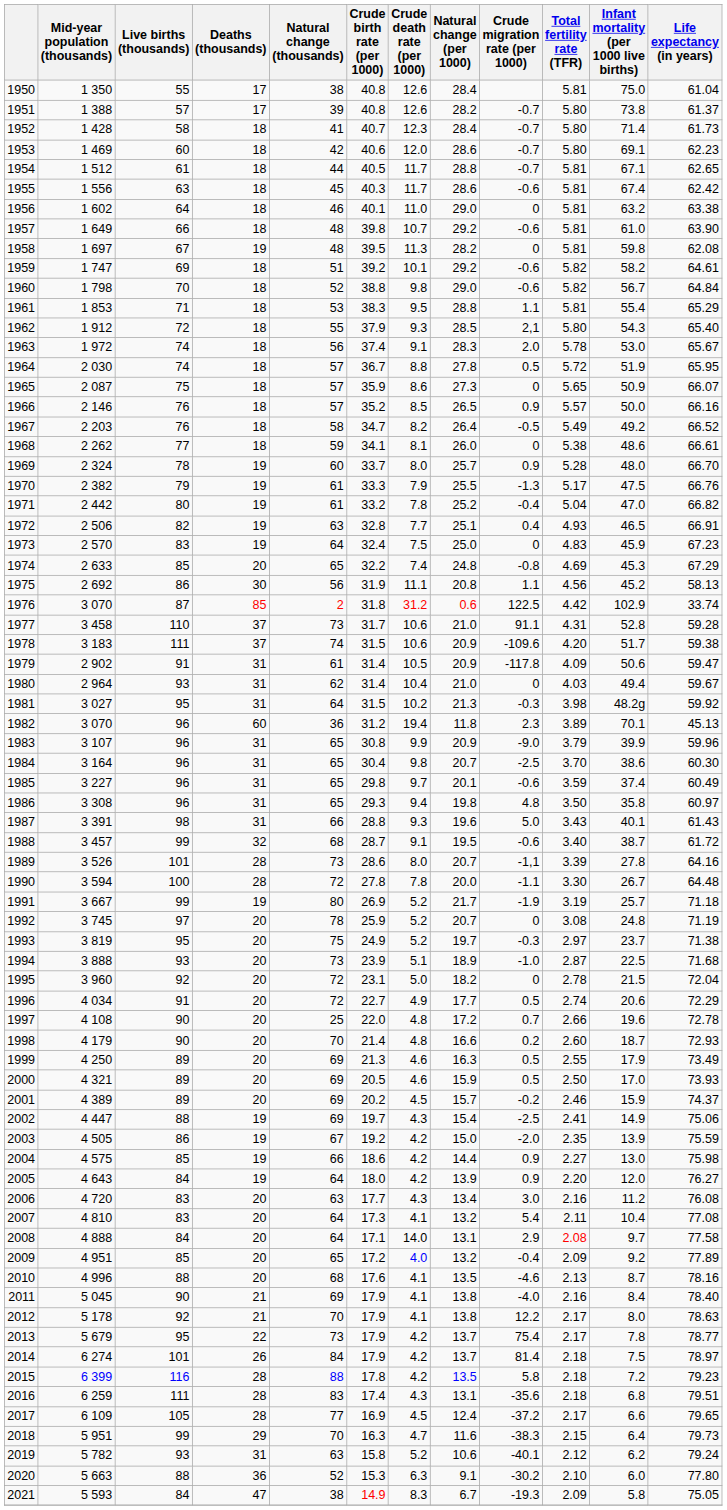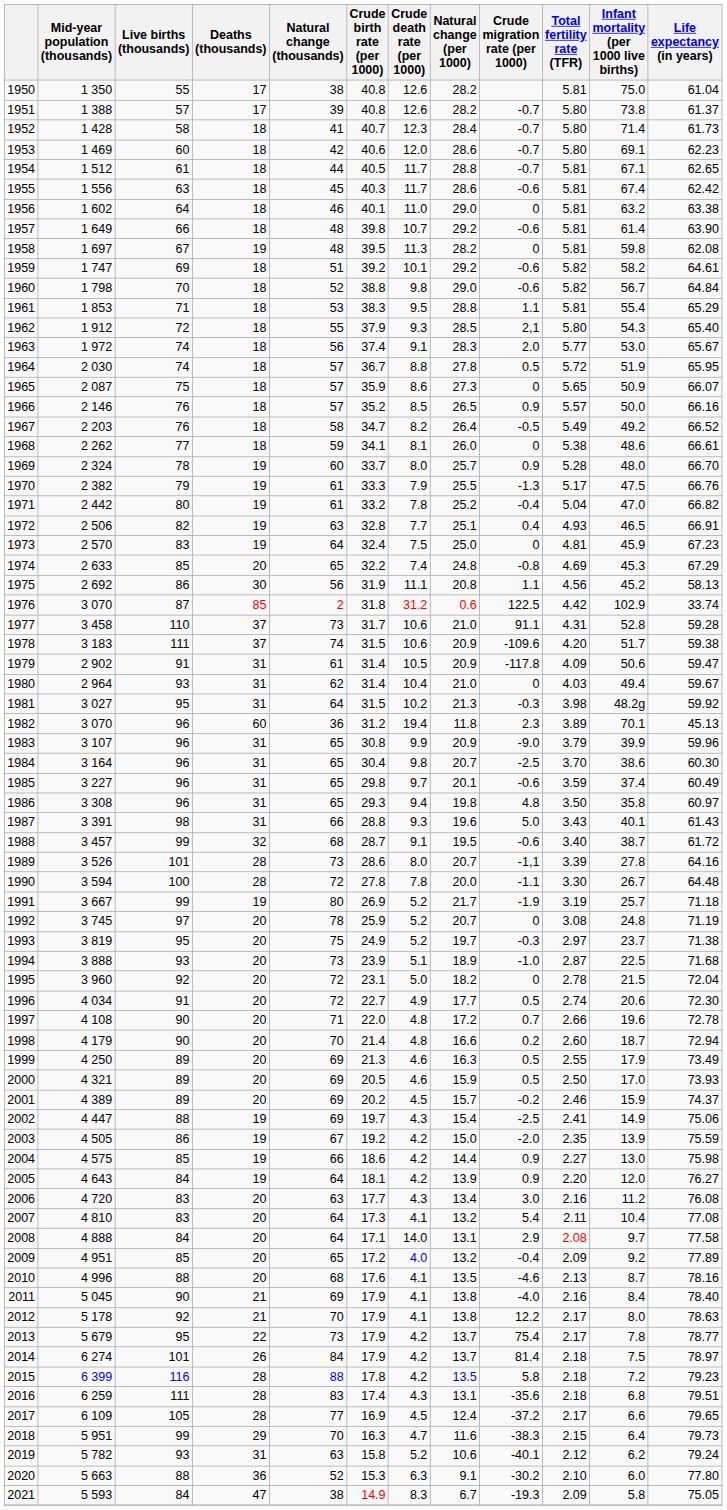 <table class="wikitable sortable" style="text-align:right">
 <tr>
 <th></th>
 <th style="width:80pt;">Mid-year population (thousands)</th>
 <th style="width:80pt;">Live births (thousands)</th>
 <th style="width:80pt;">Deaths (thousands)</th>
 <th style="width:80pt;">Natural change (thousands)</th>
 <th style="width:80pt;">Crude birth rate (per 1000)</th>
 <th style="width:80pt;">Crude death rate (per 1000)</th>
 <th style="width:80pt;">Natural change (per 1000)</th>
 <th style="width:80pt;">Crude migration rate (per 1000)</th>
 <th style="width:80pt;"><a href='#'>Total fertility rate</a> (TFR)</th>
 <th style="width:80pt;"><a href='#'>Infant mortality</a> (per 1000 live births)</th>
 <th style="width:80pt;"><a href='#'>Life expectancy</a> (in years)</th>
 </tr>
 <tr>
 <td>1950</td>
 <td>1 350</td>
 <td>55</td>
 <td>17</td>
 <td>38</td>
 <td>40.8</td>
 <td>12.6</td>
-<td>28.4</td>
+<td>28.2</td>
 <td></td>
 <td>5.81</td>
 <td>75.0</td>
 <td>61.04</td>
 </tr>
 <tr>
 <td>1951</td>
 <td>1 388</td>
 <td>57</td>
 <td>17</td>
 <td>39</td>
 <td>40.8</td>
 <td>12.6</td>
 <td>28.2</td>
 <td>-0.7</td>
 <td>5.80</td>
 <td>73.8</td>
 <td>61.37</td>
 </tr>
 <tr>
 <td>1952</td>
 <td>1 428</td>
 <td>58</td>
 <td>18</td>
 <td>41</td>
 <td>40.7</td>
 <td>12.3</td>
 <td>28.4</td>
 <td>-0.7</td>
 <td>5.80</td>
 <td>71.4</td>
 <td>61.73</td>
 </tr>
 <tr>
 <td>1953</td>
 <td>1 469</td>
 <td>60</td>
 <td>18</td>
 <td>42</td>
 <td>40.6</td>
 <td>12.0</td>
 <td>28.6</td>
 <td>-0.7</td>
 <td>5.80</td>
 <td>69.1</td>
 <td>62.23</td>
 </tr>
 <tr>
 <td>1954</td>
 <td>1 512</td>
 <td>61</td>
 <td>18</td>
 <td>44</td>
 <td>40.5</td>
 <td>11.7</td>
 <td>28.8</td>
 <td>-0.7</td>
 <td>5.81</td>
 <td>67.1</td>
 <td>62.65</td>
 </tr>
 <tr>
 <td>1955</td>
 <td>1 556</td>
 <td>63</td>
 <td>18</td>
 <td>45</td>
 <td>40.3</td>
 <td>11.7</td>
 <td>28.6</td>
 <td>-0.6</td>
 <td>5.81</td>
 <td>67.4</td>
 <td>62.42</td>
 </tr>
 <tr>
 <td>1956</td>
 <td>1 602</td>
 <td>64</td>
 <td>18</td>
 <td>46</td>
 <td>40.1</td>
 <td>11.0</td>
 <td>29.0</td>
 <td>0</td>
 <td>5.81</td>
 <td>63.2</td>
 <td>63.38</td>
 </tr>
 <tr>
 <td>1957</td>
 <td>1 649</td>
 <td>66</td>
 <td>18</td>
 <td>48</td>
 <td>39.8</td>
 <td>10.7</td>
 <td>29.2</td>
 <td>-0.6</td>
 <td>5.81</td>
-<td>61.0</td>
+<td>61.4</td>
 <td>63.90</td>
 </tr>
 <tr>
 <td>1958</td>
 <td>1 697</td>
 <td>67</td>
 <td>19</td>
 <td>48</td>
 <td>39.5</td>
 <td>11.3</td>
 <td>28.2</td>
 <td>0</td>
 <td>5.81</td>
 <td>59.8</td>
 <td>62.08</td>
 </tr>
 <tr>
 <td>1959</td>
 <td>1 747</td>
 <td>69</td>
 <td>18</td>
 <td>51</td>
 <td>39.2</td>
 <td>10.1</td>
 <td>29.2</td>
 <td>-0.6</td>
 <td>5.82</td>
 <td>58.2</td>
 <td>64.61</td>
 </tr>
 <tr>
 <td>1960</td>
 <td>1 798</td>
 <td>70</td>
 <td>18</td>
 <td>52</td>
 <td>38.8</td>
 <td>9.8</td>
 <td>29.0</td>
 <td>-0.6</td>
 <td>5.82</td>
 <td>56.7</td>
 <td>64.84</td>
 </tr>
 <tr>
 <td>1961</td>
 <td>1 853</td>
 <td>71</td>
 <td>18</td>
 <td>53</td>
 <td>38.3</td>
 <td>9.5</td>
 <td>28.8</td>
 <td>1.1</td>
 <td>5.81</td>
 <td>55.4</td>
 <td>65.29</td>
 </tr>
 <tr>
 <td>1962</td>
 <td>1 912</td>
 <td>72</td>
 <td>18</td>
 <td>55</td>
 <td>37.9</td>
 <td>9.3</td>
 <td>28.5</td>
 <td>2,1</td>
 <td>5.80</td>
 <td>54.3</td>
 <td>65.40</td>
 </tr>
 <tr>
 <td>1963</td>
 <td>1 972</td>
 <td>74</td>
 <td>18</td>
 <td>56</td>
 <td>37.4</td>
 <td>9.1</td>
 <td>28.3</td>
 <td>2.0</td>
-<td>5.78</td>
+<td>5.77</td>
 <td>53.0</td>
 <td>65.67</td>
 </tr>
 <tr>
 <td>1964</td>
 <td>2 030</td>
 <td>74</td>
 <td>18</td>
 <td>57</td>
 <td>36.7</td>
 <td>8.8</td>
 <td>27.8</td>
 <td>0.5</td>
 <td>5.72</td>
 <td>51.9</td>
 <td>65.95</td>
 </tr>
 <tr>
 <td>1965</td>
 <td>2 087</td>
 <td>75</td>
 <td>18</td>
 <td>57</td>
 <td>35.9</td>
 <td>8.6</td>
 <td>27.3</td>
 <td>0</td>
 <td>5.65</td>
 <td>50.9</td>
 <td>66.07</td>
 </tr>
 <tr>
 <td>1966</td>
 <td>2 146</td>
 <td>76</td>
 <td>18</td>
 <td>57</td>
 <td>35.2</td>
 <td>8.5</td>
 <td>26.5</td>
 <td>0.9</td>
 <td>5.57</td>
 <td>50.0</td>
 <td>66.16</td>
 </tr>
 <tr>
 <td>1967</td>
 <td>2 203</td>
 <td>76</td>
 <td>18</td>
 <td>58</td>
 <td>34.7</td>
 <td>8.2</td>
 <td>26.4</td>
 <td>-0.5</td>
 <td>5.49</td>
 <td>49.2</td>
 <td>66.52</td>
 </tr>
 <tr>
 <td>1968</td>
 <td>2 262</td>
 <td>77</td>
 <td>18</td>
 <td>59</td>
 <td>34.1</td>
 <td>8.1</td>
 <td>26.0</td>
 <td>0</td>
 <td>5.38</td>
 <td>48.6</td>
 <td>66.61</td>
 </tr>
 <tr>
 <td>1969</td>
 <td>2 324</td>
 <td>78</td>
 <td>19</td>
 <td>60</td>
 <td>33.7</td>
 <td>8.0</td>
 <td>25.7</td>
 <td>0.9</td>
 <td>5.28</td>
 <td>48.0</td>
 <td>66.70</td>
 </tr>
 <tr>
 <td>1970</td>
 <td>2 382</td>
 <td>79</td>
 <td>19</td>
 <td>61</td>
 <td>33.3</td>
 <td>7.9</td>
 <td>25.5</td>
 <td>-1.3</td>
 <td>5.17</td>
 <td>47.5</td>
 <td>66.76</td>
 </tr>
 <tr>
 <td>1971</td>
 <td>2 442</td>
 <td>80</td>
 <td>19</td>
 <td>61</td>
 <td>33.2</td>
 <td>7.8</td>
 <td>25.2</td>
 <td>-0.4</td>
 <td>5.04</td>
 <td>47.0</td>
 <td>66.82</td>
 </tr>
 <tr>
 <td>1972</td>
 <td>2 506</td>
 <td>82</td>
 <td>19</td>
 <td>63</td>
 <td>32.8</td>
 <td>7.7</td>
 <td>25.1</td>
 <td>0.4</td>
 <td>4.93</td>
 <td>46.5</td>
 <td>66.91</td>
 </tr>
 <tr>
 <td>1973</td>
 <td>2 570</td>
 <td>83</td>
 <td>19</td>
 <td>64</td>
 <td>32.4</td>
 <td>7.5</td>
 <td>25.0</td>
 <td>0</td>
-<td>4.83</td>
+<td>4.81</td>
 <td>45.9</td>
 <td>67.23</td>
 </tr>
 <tr>
 <td>1974</td>
 <td>2 633</td>
 <td>85</td>
 <td>20</td>
 <td>65</td>
 <td>32.2</td>
 <td>7.4</td>
 <td>24.8</td>
 <td>-0.8</td>
 <td>4.69</td>
 <td>45.3</td>
 <td>67.29</td>
 </tr>
 <tr>
 <td>1975</td>
 <td>2 692</td>
 <td>86</td>
 <td>30</td>
 <td>56</td>
 <td>31.9</td>
 <td>11.1</td>
 <td>20.8</td>
 <td>1.1</td>
 <td>4.56</td>
 <td>45.2</td>
 <td>58.13</td>
 </tr>
 <tr>
 <td>1976</td>
 <td>3 070</td>
 <td>87</td>
 <td style="color: red">85</td>
 <td style="color: red">2</td>
 <td>31.8</td>
 <td style="color:red">31.2</td>
 <td style="color:red">0.6</td>
 <td>122.5</td>
 <td>4.42</td>
 <td>102.9</td>
 <td>33.74</td>
 </tr>
 <tr>
 <td>1977</td>
 <td>3 458</td>
 <td>110</td>
 <td>37</td>
 <td>73</td>
 <td>31.7</td>
 <td>10.6</td>
 <td>21.0</td>
 <td>91.1</td>
 <td>4.31</td>
 <td>52.8</td>
 <td>59.28</td>
 </tr>
 <tr>
 <td>1978</td>
 <td>3 183</td>
 <td>111</td>
 <td>37</td>
 <td>74</td>
 <td>31.5</td>
 <td>10.6</td>
 <td>20.9</td>
 <td>-109.6</td>
 <td>4.20</td>
 <td>51.7</td>
 <td>59.38</td>
 </tr>
 <tr>
 <td>1979</td>
 <td>2 902</td>
 <td>91</td>
 <td>31</td>
 <td>61</td>
 <td>31.4</td>
 <td>10.5</td>
 <td>20.9</td>
 <td>-117.8</td>
 <td>4.09</td>
 <td>50.6</td>
 <td>59.47</td>
 </tr>
 <tr>
 <td>1980</td>
 <td>2 964</td>
 <td>93</td>
 <td>31</td>
 <td>62</td>
 <td>31.4</td>
 <td>10.4</td>
 <td>21.0</td>
 <td>0</td>
 <td>4.03</td>
 <td>49.4</td>
 <td>59.67</td>
 </tr>
 <tr>
 <td>1981</td>
 <td>3 027</td>
 <td>95</td>
 <td>31</td>
 <td>64</td>
 <td>31.5</td>
 <td>10.2</td>
 <td>21.3</td>
 <td>-0.3</td>
 <td>3.98</td>
 <td>48.2g</td>
 <td>59.92</td>
 </tr>
 <tr>
 <td>1982</td>
 <td>3 070</td>
 <td>96</td>
 <td>60</td>
 <td>36</td>
 <td>31.2</td>
 <td>19.4</td>
 <td>11.8</td>
 <td>2.3</td>
 <td>3.89</td>
 <td>70.1</td>
 <td>45.13</td>
 </tr>
 <tr>
 <td>1983</td>
 <td>3 107</td>
 <td>96</td>
 <td>31</td>
 <td>65</td>
 <td>30.8</td>
 <td>9.9</td>
 <td>20.9</td>
 <td>-9.0</td>
 <td>3.79</td>
 <td>39.9</td>
 <td>59.96</td>
 </tr>
 <tr>
 <td>1984</td>
 <td>3 164</td>
 <td>96</td>
 <td>31</td>
 <td>65</td>
 <td>30.4</td>
 <td>9.8</td>
 <td>20.7</td>
 <td>-2.5</td>
 <td>3.70</td>
 <td>38.6</td>
 <td>60.30</td>
 </tr>
 <tr>
 <td>1985</td>
 <td>3 227</td>
 <td>96</td>
 <td>31</td>
 <td>65</td>
 <td>29.8</td>
 <td>9.7</td>
 <td>20.1</td>
 <td>-0.6</td>
 <td>3.59</td>
 <td>37.4</td>
 <td>60.49</td>
 </tr>
 <tr>
 <td>1986</td>
 <td>3 308</td>
 <td>96</td>
 <td>31</td>
 <td>65</td>
 <td>29.3</td>
 <td>9.4</td>
 <td>19.8</td>
 <td>4.8</td>
 <td>3.50</td>
 <td>35.8</td>
 <td>60.97</td>
 </tr>
 <tr>
 <td>1987</td>
 <td>3 391</td>
 <td>98</td>
 <td>31</td>
 <td>66</td>
 <td>28.8</td>
 <td>9.3</td>
 <td>19.6</td>
 <td>5.0</td>
 <td>3.43</td>
 <td>40.1</td>
 <td>61.43</td>
 </tr>
 <tr>
 <td>1988</td>
 <td>3 457</td>
 <td>99</td>
 <td>32</td>
 <td>68</td>
 <td>28.7</td>
 <td>9.1</td>
 <td>19.5</td>
 <td>-0.6</td>
 <td>3.40</td>
 <td>38.7</td>
 <td>61.72</td>
 </tr>
 <tr>
 <td>1989</td>
 <td>3 526</td>
 <td>101</td>
 <td>28</td>
 <td>73</td>
 <td>28.6</td>
 <td>8.0</td>
 <td>20.7</td>
 <td>-1,1</td>
 <td>3.39</td>
 <td>27.8</td>
 <td>64.16</td>
 </tr>
 <tr>
 <td>1990</td>
 <td>3 594</td>
 <td>100</td>
 <td>28</td>
 <td>72</td>
 <td>27.8</td>
 <td>7.8</td>
 <td>20.0</td>
 <td>-1.1</td>
 <td>3.30</td>
 <td>26.7</td>
 <td>64.48</td>
 </tr>
 <tr>
 <td>1991</td>
 <td>3 667</td>
 <td>99</td>
 <td>19</td>
 <td>80</td>
 <td>26.9</td>
 <td>5.2</td>
 <td>21.7</td>
 <td>-1.9</td>
 <td>3.19</td>
 <td>25.7</td>
 <td>71.18</td>
 </tr>
 <tr>
 <td>1992</td>
 <td>3 745</td>
 <td>97</td>
 <td>20</td>
 <td>78</td>
 <td>25.9</td>
 <td>5.2</td>
 <td>20.7</td>
 <td>0</td>
 <td>3.08</td>
 <td>24.8</td>
 <td>71.19</td>
 </tr>
 <tr>
 <td>1993</td>
 <td>3 819</td>
 <td>95</td>
 <td>20</td>
 <td>75</td>
 <td>24.9</td>
 <td>5.2</td>
 <td>19.7</td>
 <td>-0.3</td>
 <td>2.97</td>
 <td>23.7</td>
 <td>71.38</td>
 </tr>
 <tr>
 <td>1994</td>
 <td>3 888</td>
 <td>93</td>
 <td>20</td>
 <td>73</td>
 <td>23.9</td>
 <td>5.1</td>
 <td>18.9</td>
 <td>-1.0</td>
 <td>2.87</td>
 <td>22.5</td>
 <td>71.68</td>
 </tr>
 <tr>
 <td>1995</td>
 <td>3 960</td>
 <td>92</td>
 <td>20</td>
 <td>72</td>
 <td>23.1</td>
 <td>5.0</td>
 <td>18.2</td>
 <td>0</td>
 <td>2.78</td>
 <td>21.5</td>
 <td>72.04</td>
 </tr>
 <tr>
 <td>1996</td>
 <td>4 034</td>
 <td>91</td>
 <td>20</td>
 <td>72</td>
 <td>22.7</td>
 <td>4.9</td>
 <td>17.7</td>
 <td>0.5</td>
 <td>2.74</td>
 <td>20.6</td>
-<td>72.29</td>
+<td>72.30</td>
 </tr>
 <tr>
 <td>1997</td>
 <td>4 108</td>
 <td>90</td>
 <td>20</td>
-<td>25</td>
+<td>71</td>
 <td>22.0</td>
 <td>4.8</td>
 <td>17.2</td>
 <td>0.7</td>
 <td>2.66</td>
 <td>19.6</td>
 <td>72.78</td>
 </tr>
 <tr>
 <td>1998</td>
 <td>4 179</td>
 <td>90</td>
 <td>20</td>
 <td>70</td>
 <td>21.4</td>
 <td>4.8</td>
 <td>16.6</td>
 <td>0.2</td>
 <td>2.60</td>
 <td>18.7</td>
-<td>72.93</td>
+<td>72.94</td>
 </tr>
 <tr>
 <td>1999</td>
 <td>4 250</td>
 <td>89</td>
 <td>20</td>
 <td>69</td>
 <td>21.3</td>
 <td>4.6</td>
 <td>16.3</td>
 <td>0.5</td>
 <td>2.55</td>
 <td>17.9</td>
 <td>73.49</td>
 </tr>
 <tr>
 <td>2000</td>
 <td>4 321</td>
 <td>89</td>
 <td>20</td>
 <td>69</td>
 <td>20.5</td>
 <td>4.6</td>
 <td>15.9</td>
 <td>0.5</td>
 <td>2.50</td>
 <td>17.0</td>
 <td>73.93</td>
 </tr>
 <tr>
 <td>2001</td>
 <td>4 389</td>
 <td>89</td>
 <td>20</td>
 <td>69</td>
 <td>20.2</td>
 <td>4.5</td>
 <td>15.7</td>
 <td>-0.2</td>
 <td>2.46</td>
 <td>15.9</td>
 <td>74.37</td>
 </tr>
 <tr>
 <td>2002</td>
 <td>4 447</td>
 <td>88</td>
 <td>19</td>
 <td>69</td>
 <td>19.7</td>
 <td>4.3</td>
 <td>15.4</td>
 <td>-2.5</td>
 <td>2.41</td>
 <td>14.9</td>
 <td>75.06</td>
 </tr>
 <tr>
 <td>2003</td>
 <td>4 505</td>
 <td>86</td>
 <td>19</td>
 <td>67</td>
 <td>19.2</td>
 <td>4.2</td>
 <td>15.0</td>
 <td>-2.0</td>
 <td>2.35</td>
 <td>13.9</td>
 <td>75.59</td>
 </tr>
 <tr>
 <td>2004</td>
 <td>4 575</td>
 <td>85</td>
 <td>19</td>
 <td>66</td>
 <td>18.6</td>
 <td>4.2</td>
 <td>14.4</td>
 <td>0.9</td>
 <td>2.27</td>
 <td>13.0</td>
 <td>75.98</td>
 </tr>
 <tr>
 <td>2005</td>
 <td>4 643</td>
 <td>84</td>
 <td>19</td>
 <td>64</td>
-<td>18.0</td>
+<td>18.1</td>
 <td>4.2</td>
 <td>13.9</td>
 <td>0.9</td>
 <td>2.20</td>
 <td>12.0</td>
 <td>76.27</td>
 </tr>
 <tr>
 <td>2006</td>
 <td>4 720</td>
 <td>83</td>
 <td>20</td>
 <td>63</td>
 <td>17.7</td>
 <td>4.3</td>
 <td>13.4</td>
 <td>3.0</td>
 <td>2.16</td>
 <td>11.2</td>
 <td>76.08</td>
 </tr>
 <tr>
 <td>2007</td>
 <td>4 810</td>
 <td>83</td>
 <td>20</td>
 <td>64</td>
 <td>17.3</td>
 <td>4.1</td>
 <td>13.2</td>
 <td>5.4</td>
 <td>2.11</td>
 <td>10.4</td>
 <td>77.08</td>
 </tr>
 <tr>
 <td>2008</td>
 <td>4 888</td>
 <td>84</td>
 <td>20</td>
 <td>64</td>
 <td>17.1</td>
 <td>14.0</td>
 <td>13.1</td>
 <td>2.9</td>
 <td style="color:red">2.08</td>
 <td>9.7</td>
 <td>77.58</td>
 </tr>
 <tr>
 <td>2009</td>
 <td>4 951</td>
 <td>85</td>
 <td>20</td>
 <td>65</td>
 <td>17.2</td>
 <td style="color:blue;">4.0</td>
 <td>13.2</td>
 <td>-0.4</td>
 <td>2.09</td>
 <td>9.2</td>
 <td>77.89</td>
 </tr>
 <tr>
 <td>2010</td>
 <td>4 996</td>
 <td>88</td>
 <td>20</td>
 <td>68</td>
 <td>17.6</td>
 <td>4.1</td>
 <td>13.5</td>
 <td>-4.6</td>
 <td>2.13</td>
 <td>8.7</td>
 <td>78.16</td>
 </tr>
 <tr>
 <td>2011</td>
 <td>5 045</td>
 <td>90</td>
 <td>21</td>
 <td>69</td>
 <td>17.9</td>
 <td>4.1</td>
 <td>13.8</td>
 <td>-4.0</td>
 <td>2.16</td>
 <td>8.4</td>
 <td>78.40</td>
 </tr>
 <tr>
 <td>2012</td>
 <td>5 178</td>
 <td>92</td>
 <td>21</td>
 <td>70</td>
 <td>17.9</td>
 <td>4.1</td>
 <td>13.8</td>
 <td>12.2</td>
 <td>2.17</td>
 <td>8.0</td>
 <td>78.63</td>
 </tr>
 <tr>
 <td>2013</td>
 <td>5 679</td>
 <td>95</td>
 <td>22</td>
 <td>73</td>
 <td>17.9</td>
 <td>4.2</td>
 <td>13.7</td>
 <td>75.4</td>
 <td>2.17</td>
 <td>7.8</td>
 <td>78.77</td>
 </tr>
 <tr>
 <td>2014</td>
 <td>6 274</td>
 <td>101</td>
 <td>26</td>
 <td>84</td>
 <td>17.9</td>
 <td>4.2</td>
 <td>13.7</td>
 <td>81.4</td>
 <td>2.18</td>
 <td>7.5</td>
 <td>78.97</td>
 </tr>
 <tr>
 <td>2015</td>
 <td style="color: blue">6 399</td>
 <td style="color: blue">116</td>
 <td>28</td>
 <td style="color:blue">88</td>
 <td>17.8</td>
 <td>4.2</td>
 <td style="color:blue">13.5</td>
 <td>5.8</td>
 <td>2.18</td>
 <td>7.2</td>
 <td>79.23</td>
 </tr>
 <tr>
 <td>2016</td>
 <td>6 259</td>
 <td>111</td>
 <td>28</td>
 <td>83</td>
 <td>17.4</td>
 <td>4.3</td>
 <td>13.1</td>
 <td>-35.6</td>
 <td>2.18</td>
 <td>6.8</td>
 <td>79.51</td>
 </tr>
 <tr>
 <td>2017</td>
 <td>6 109</td>
 <td>105</td>
 <td>28</td>
 <td>77</td>
 <td>16.9</td>
 <td>4.5</td>
 <td>12.4</td>
 <td>-37.2</td>
 <td>2.17</td>
 <td>6.6</td>
 <td>79.65</td>
 </tr>
 <tr>
 <td>2018</td>
 <td>5 951</td>
 <td>99</td>
 <td>29</td>
 <td>70</td>
 <td>16.3</td>
 <td>4.7</td>
 <td>11.6</td>
 <td>-38.3</td>
 <td>2.15</td>
 <td>6.4</td>
 <td>79.73</td>
 </tr>
 <tr>
 <td>2019</td>
 <td>5 782</td>
 <td>93</td>
 <td>31</td>
 <td>63</td>
 <td>15.8</td>
 <td>5.2</td>
 <td>10.6</td>
 <td>-40.1</td>
 <td>2.12</td>
 <td>6.2</td>
 <td>79.24</td>
 </tr>
 <tr>
 <td>2020</td>
 <td>5 663</td>
 <td>88</td>
 <td>36</td>
 <td>52</td>
 <td>15.3</td>
 <td>6.3</td>
 <td>9.1</td>
 <td>-30.2</td>
 <td>2.10</td>
 <td>6.0</td>
 <td>77.80</td>
 </tr>
 <tr>
 <td>2021</td>
 <td>5 593</td>
 <td>84</td>
 <td>47</td>
 <td>38</td>
 <td style="color:red">14.9</td>
 <td>8.3</td>
 <td>6.7</td>
 <td>-19.3</td>
 <td>2.09</td>
 <td>5.8</td>
 <td>75.05</td>
 </tr>
 <tr>
 </tr>
 </table>
